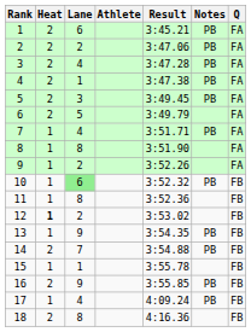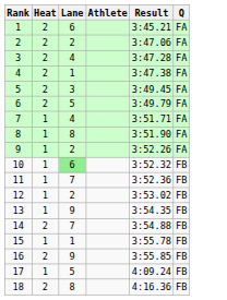 <table class="wikitable sortable" style="text-align:center">
 <tr>
 <th>Rank</th>
 <th>Heat</th>
 <th>Lane</th>
 <th>Athlete</th>
 <th>Result</th>
-<th>Notes</th>
 <th>Q</th>
 </tr>
 <tr bgcolor=ccffcc>
 <td>1</td>
 <td>2</td>
 <td>6</td>
 <td align=left></td>
 <td>3:45.21</td>
-<td>PB</td>
 <td>FA</td>
 </tr>
 <tr bgcolor=ccffcc>
 <td>2</td>
 <td>2</td>
 <td>2</td>
 <td align=left></td>
 <td>3:47.06</td>
-<td>PB</td>
 <td>FA</td>
 </tr>
 <tr bgcolor=ccffcc>
 <td>3</td>
 <td>2</td>
 <td>4</td>
 <td align=left></td>
 <td>3:47.28</td>
-<td>PB</td>
 <td>FA</td>
 </tr>
 <tr bgcolor=ccffcc>
 <td>4</td>
 <td>2</td>
 <td>1</td>
 <td align=left></td>
 <td>3:47.38</td>
-<td>PB</td>
 <td>FA</td>
 </tr>
 <tr bgcolor=ccffcc>
 <td>5</td>
 <td>2</td>
 <td>3</td>
 <td align=left></td>
 <td>3:49.45</td>
-<td>PB</td>
 <td>FA</td>
 </tr>
 <tr bgcolor=ccffcc>
 <td>6</td>
 <td>2</td>
 <td>5</td>
 <td align=left></td>
 <td>3:49.79</td>
-<td></td>
 <td>FA</td>
 </tr>
 <tr bgcolor=ccffcc>
 <td>7</td>
 <td>1</td>
 <td>4</td>
 <td align=left></td>
 <td>3:51.71</td>
-<td>PB</td>
 <td>FA</td>
 </tr>
 <tr bgcolor=ccffcc>
 <td>8</td>
 <td>1</td>
 <td>8</td>
 <td align=left></td>
 <td>3:51.90</td>
-<td></td>
 <td>FA</td>
 </tr>
 <tr bgcolor=ccffcc>
 <td>9</td>
 <td>1</td>
 <td>2</td>
 <td align=left></td>
 <td>3:52.26</td>
-<td></td>
 <td>FA</td>
 </tr>
 <tr>
 <td>10</td>
 <td>1</td>
 <td style="background: lightgreen;">6</td>
 <td align=left></td>
 <td>3:52.32</td>
-<td>PB</td>
 <td>FB</td>
 </tr>
 <tr>
 <td>11</td>
 <td>1</td>
-<td>8</td>
+<td>7</td>
 <td align=left></td>
 <td>3:52.36</td>
-<td></td>
 <td>FB</td>
 </tr>
 <tr>
 <td>12</td>
-<td><strong>1</strong></td>
+<td>1</td>
 <td>2</td>
 <td align=left></td>
 <td>3:53.02</td>
-<td></td>
 <td>FB</td>
 </tr>
 <tr>
 <td>13</td>
 <td>1</td>
 <td>9</td>
 <td align=left></td>
 <td>3:54.35</td>
-<td>PB</td>
 <td>FB</td>
 </tr>
 <tr>
 <td>14</td>
 <td>2</td>
 <td>7</td>
 <td align=left></td>
 <td>3:54.88</td>
-<td>PB</td>
 <td>FB</td>
 </tr>
 <tr>
 <td>15</td>
 <td>1</td>
 <td>1</td>
 <td align=left></td>
 <td>3:55.78</td>
-<td></td>
 <td>FB</td>
 </tr>
 <tr>
 <td>16</td>
 <td>2</td>
 <td>9</td>
 <td align=left></td>
 <td>3:55.85</td>
-<td>PB</td>
 <td>FB</td>
 </tr>
 <tr>
 <td>17</td>
 <td>1</td>
-<td>4</td>
+<td>5</td>
 <td align=left></td>
 <td>4:09.24</td>
-<td>PB</td>
 <td>FB</td>
 </tr>
 <tr>
 <td>18</td>
 <td>2</td>
 <td>8</td>
 <td align=left></td>
 <td>4:16.36</td>
-<td></td>
 <td>FB</td>
 </tr>
 </table>
